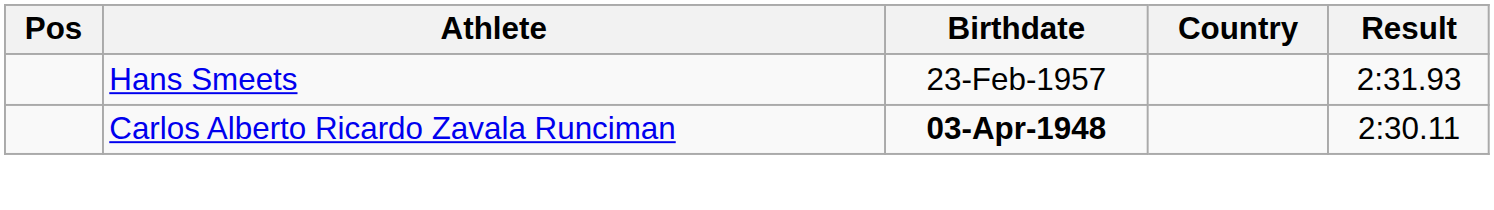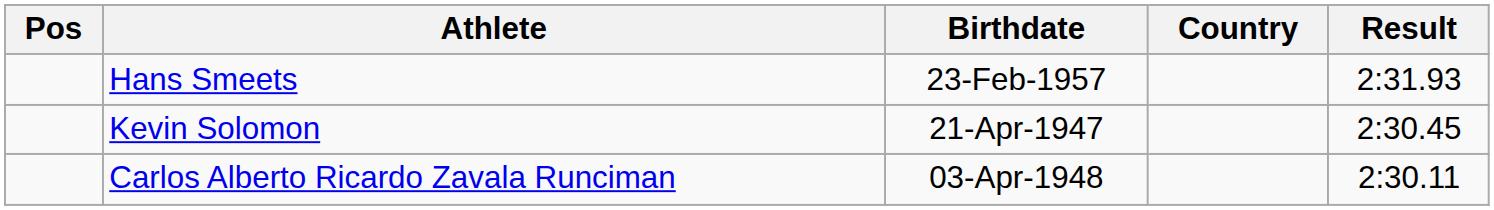 <table class="wikitable"  style="text-align:center; width:60%;">
 <tr>
 <th>Pos</th>
 <th>Athlete</th>
 <th>Birthdate</th>
 <th>Country</th>
 <th>Result</th>
 </tr>
 <tr>
 <td align=center></td>
 <td align=left><a href='#'>Hans Smeets</a></td>
 <td>23-Feb-1957</td>
 <td align=left></td>
 <td>2:31.93</td>
 </tr>
 <tr>
 <td align=center></td>
+<td align=left><a href='#'>Kevin Solomon</a></td>
+<td>21-Apr-1947</td>
+<td align=left></td>
+<td>2:30.45</td>
+</tr>
+<tr>
+<td align=center></td>
 <td align=left><a href='#'>Carlos Alberto Ricardo Zavala Runciman</a></td>
-<td><strong>03-Apr-1948</strong></td>
+<td>03-Apr-1948</td>
 <td align=left></td>
 <td>2:30.11</td>
 </tr>
 </table>
